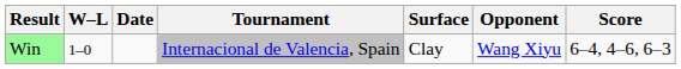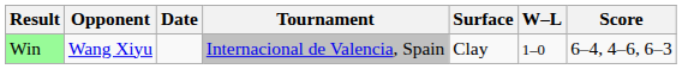 <table class="wikitable">
 <tr>
 <th>Result</th>
-<th class="unsortable">W–L</th>
+<th>Opponent</th>
 <th>Date</th>
 <th>Tournament</th>
 <th>Surface</th>
-<th>Opponent</th>
+<th class="unsortable">W–L</th>
 <th class="unsortable">Score</th>
 </tr>
 <tr>
 <td bgcolor=98FB98>Win</td>
-<td><small>1–0</small></td>
+<td> <a href='#'>Wang Xiyu</a></td>
 <td><a href='#'></a></td>
 <td bgcolor=silver><a href='#'>Internacional de Valencia</a>, Spain</td>
 <td>Clay</td>
-<td> <a href='#'>Wang Xiyu</a></td>
+<td><small>1–0</small></td>
 <td>6–4, 4–6, 6–3</td>
 </tr>
 </table>
